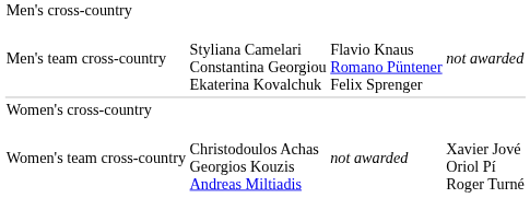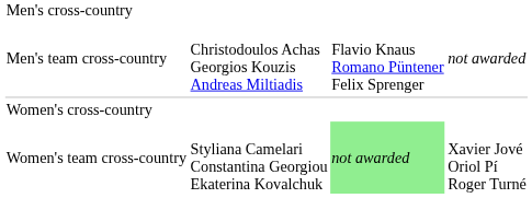 <table>
 <tr>
 <td>Men's cross-country</td>
 <td></td>
 <td></td>
 <td></td>
 </tr>
 <tr>
 <td>Men's team cross-country</td>
-<td nowrap><br>Styliana Camelari<br>Constantina Georgiou<br>Ekaterina Kovalchuk</td>
+<td><br>Christodoulos Achas<br>Georgios Kouzis<br><a href='#'>Andreas Miltiadis</a></td>
 <td nowrap><br>Flavio Knaus<br><a href='#'>Romano Püntener</a><br>Felix Sprenger</td>
 <td><em>not awarded</em></td>
 </tr>
 <tr bgcolor=#dddddd>
 <td colspan=4></td>
 </tr>
 <tr>
 <td>Women's cross-country</td>
 <td></td>
 <td></td>
 <td nowrap></td>
 </tr>
 <tr>
 <td>Women's team cross-country</td>
-<td><br>Christodoulos Achas<br>Georgios Kouzis<br><a href='#'>Andreas Miltiadis</a></td>
-<td><em>not awarded</em></td>
+<td nowrap><br>Styliana Camelari<br>Constantina Georgiou<br>Ekaterina Kovalchuk</td>
+<td style="background: lightgreen;"><em>not awarded</em></td>
 <td><br>Xavier Jové<br>Oriol Pí<br>Roger Turné</td>
 </tr>
 </table>
